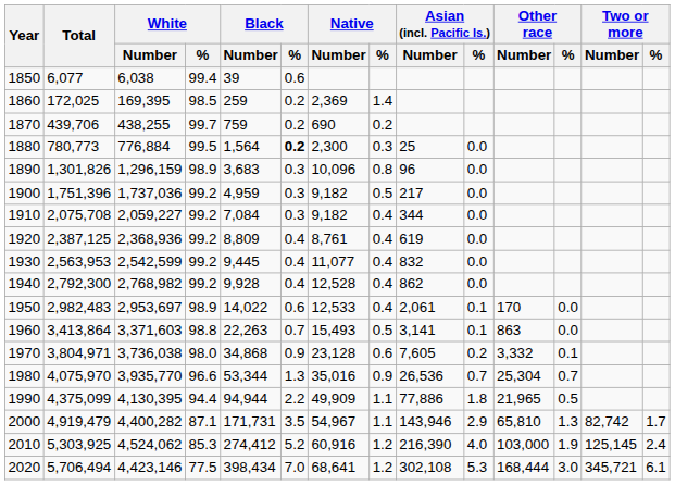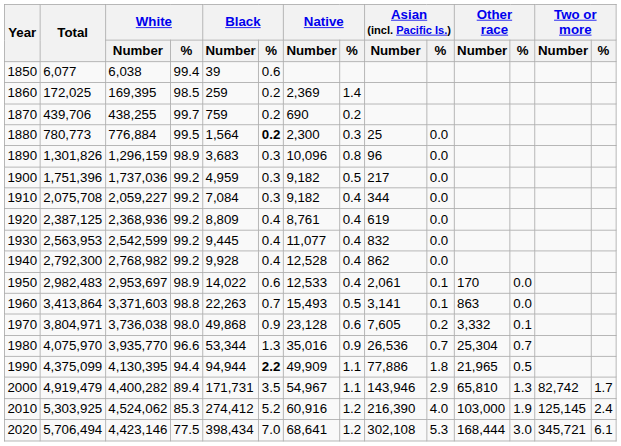 <table class="wikitable sortable">
 <tr>
 <th rowspan="2">Year</th>
 <th rowspan="2">Total</th>
 <th colspan="2"><a href='#'>White</a></th>
 <th colspan="2"><a href='#'>Black</a></th>
 <th colspan="2"><a href='#'>Native</a></th>
 <th colspan="2"><a href='#'>Asian</a> <br><small>(incl. <a href='#'>Pacific Is.</a>)</small></th>
 <th colspan="2"><a href='#'>Other<br>race</a></th>
 <th colspan="2"><a href='#'>Two or<br> more</a></th>
 </tr>
 <tr>
 <th>Number</th>
 <th>%</th>
 <th>Number</th>
 <th>%</th>
 <th>Number</th>
 <th>%</th>
 <th>Number</th>
 <th>%</th>
 <th>Number</th>
 <th>%</th>
 <th>Number</th>
 <th>%</th>
 </tr>
 <tr>
 <td>1850</td>
 <td>6,077</td>
 <td>6,038</td>
 <td>99.4</td>
 <td>39</td>
 <td>0.6</td>
 <td></td>
 <td></td>
 <td></td>
 <td></td>
 <td></td>
 <td></td>
 <td></td>
 <td></td>
 </tr>
 <tr>
 <td>1860</td>
 <td>172,025</td>
 <td>169,395</td>
 <td>98.5</td>
 <td>259</td>
 <td>0.2</td>
 <td>2,369</td>
 <td>1.4</td>
 <td></td>
 <td></td>
 <td></td>
 <td></td>
 <td></td>
 <td></td>
 </tr>
 <tr>
 <td>1870</td>
 <td>439,706</td>
 <td>438,255</td>
 <td>99.7</td>
 <td>759</td>
 <td>0.2</td>
 <td>690</td>
 <td>0.2</td>
 <td></td>
 <td></td>
 <td></td>
 <td></td>
 <td></td>
 <td></td>
 </tr>
 <tr>
 <td>1880</td>
 <td>780,773</td>
 <td>776,884</td>
 <td>99.5</td>
 <td>1,564</td>
 <td><strong>0.2</strong></td>
 <td>2,300</td>
 <td>0.3</td>
 <td>25</td>
 <td>0.0</td>
 <td></td>
 <td></td>
 <td></td>
 <td></td>
 </tr>
 <tr>
 <td>1890</td>
 <td>1,301,826</td>
 <td>1,296,159</td>
 <td>98.9</td>
 <td>3,683</td>
 <td>0.3</td>
 <td>10,096</td>
 <td>0.8</td>
 <td>96</td>
 <td>0.0</td>
 <td></td>
 <td></td>
 <td></td>
 <td></td>
 </tr>
 <tr>
 <td>1900</td>
 <td>1,751,396</td>
 <td>1,737,036</td>
 <td>99.2</td>
 <td>4,959</td>
 <td>0.3</td>
 <td>9,182</td>
 <td>0.5</td>
 <td>217</td>
 <td>0.0</td>
 <td></td>
 <td></td>
 <td></td>
 <td></td>
 </tr>
 <tr>
 <td>1910</td>
 <td>2,075,708</td>
 <td>2,059,227</td>
 <td>99.2</td>
 <td>7,084</td>
 <td>0.3</td>
 <td>9,182</td>
 <td>0.4</td>
 <td>344</td>
 <td>0.0</td>
 <td></td>
 <td></td>
 <td></td>
 <td></td>
 </tr>
 <tr>
 <td>1920</td>
 <td>2,387,125</td>
 <td>2,368,936</td>
 <td>99.2</td>
 <td>8,809</td>
 <td>0.4</td>
 <td>8,761</td>
 <td>0.4</td>
 <td>619</td>
 <td>0.0</td>
 <td></td>
 <td></td>
 <td></td>
 <td></td>
 </tr>
 <tr>
 <td>1930</td>
 <td>2,563,953</td>
 <td>2,542,599</td>
 <td>99.2</td>
 <td>9,445</td>
 <td>0.4</td>
 <td>11,077</td>
 <td>0.4</td>
 <td>832</td>
 <td>0.0</td>
 <td></td>
 <td></td>
 <td></td>
 <td></td>
 </tr>
 <tr>
 <td>1940</td>
 <td>2,792,300</td>
 <td>2,768,982</td>
 <td>99.2</td>
 <td>9,928</td>
 <td>0.4</td>
 <td>12,528</td>
 <td>0.4</td>
 <td>862</td>
 <td>0.0</td>
 <td></td>
 <td></td>
 <td></td>
 <td></td>
 </tr>
 <tr>
 <td>1950</td>
 <td>2,982,483</td>
 <td>2,953,697</td>
 <td>98.9</td>
 <td>14,022</td>
 <td>0.6</td>
 <td>12,533</td>
 <td>0.4</td>
 <td>2,061</td>
 <td>0.1</td>
 <td>170</td>
 <td>0.0</td>
 <td></td>
 <td></td>
 </tr>
 <tr>
 <td>1960</td>
 <td>3,413,864</td>
 <td>3,371,603</td>
 <td>98.8</td>
 <td>22,263</td>
 <td>0.7</td>
 <td>15,493</td>
 <td>0.5</td>
 <td>3,141</td>
 <td>0.1</td>
 <td>863</td>
 <td>0.0</td>
 <td></td>
 <td></td>
 </tr>
 <tr>
 <td>1970</td>
 <td>3,804,971</td>
 <td>3,736,038</td>
 <td>98.0</td>
-<td>34,868</td>
+<td>49,868</td>
 <td>0.9</td>
 <td>23,128</td>
 <td>0.6</td>
 <td>7,605</td>
 <td>0.2</td>
 <td>3,332</td>
 <td>0.1</td>
 <td></td>
 <td></td>
 </tr>
 <tr>
 <td>1980</td>
 <td>4,075,970</td>
 <td>3,935,770</td>
 <td>96.6</td>
 <td>53,344</td>
 <td>1.3</td>
 <td>35,016</td>
 <td>0.9</td>
 <td>26,536</td>
 <td>0.7</td>
 <td>25,304</td>
 <td>0.7</td>
 <td></td>
 <td></td>
 </tr>
 <tr>
 <td>1990</td>
 <td>4,375,099</td>
 <td>4,130,395</td>
 <td>94.4</td>
 <td>94,944</td>
-<td>2.2</td>
+<td><strong>2.2</strong></td>
 <td>49,909</td>
 <td>1.1</td>
 <td>77,886</td>
 <td>1.8</td>
 <td>21,965</td>
 <td>0.5</td>
 <td></td>
 <td></td>
 </tr>
 <tr>
 <td>2000</td>
 <td>4,919,479</td>
 <td>4,400,282</td>
-<td>87.1</td>
+<td>89.4</td>
 <td>171,731</td>
 <td>3.5</td>
 <td>54,967</td>
 <td>1.1</td>
 <td>143,946</td>
 <td>2.9</td>
 <td>65,810</td>
 <td>1.3</td>
 <td>82,742</td>
 <td>1.7</td>
 </tr>
 <tr>
 <td>2010</td>
 <td>5,303,925</td>
 <td>4,524,062</td>
 <td>85.3</td>
 <td>274,412</td>
 <td>5.2</td>
 <td>60,916</td>
 <td>1.2</td>
 <td>216,390</td>
 <td>4.0</td>
 <td>103,000</td>
 <td>1.9</td>
 <td>125,145</td>
 <td>2.4</td>
 </tr>
 <tr>
 <td>2020</td>
 <td>5,706,494</td>
 <td>4,423,146</td>
 <td>77.5</td>
 <td>398,434</td>
 <td>7.0</td>
 <td>68,641</td>
 <td>1.2</td>
 <td>302,108</td>
 <td>5.3</td>
 <td>168,444</td>
 <td>3.0</td>
 <td>345,721</td>
 <td>6.1</td>
 </tr>
 </table>
